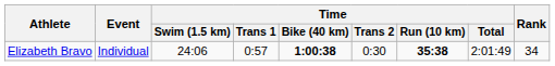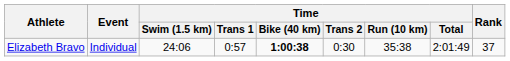 <table class=wikitable style="font-size:90%;text-align:center">
 <tr>
 <th rowspan=2>Athlete</th>
 <th rowspan=2>Event</th>
 <th colspan=6>Time</th>
 <th rowspan=2>Rank</th>
 </tr>
 <tr style="font-size:95%">
 <th>Swim (1.5 km)</th>
 <th>Trans 1</th>
 <th>Bike (40 km)</th>
 <th>Trans 2</th>
 <th>Run (10 km)</th>
 <th>Total</th>
 </tr>
 <tr>
 <td align=left><a href='#'>Elizabeth Bravo</a></td>
 <td align=left><a href='#'>Individual</a></td>
 <td>24:06</td>
 <td>0:57</td>
 <td><strong>1:00:38</strong></td>
 <td>0:30</td>
-<td><strong>35:38</strong></td>
+<td>35:38</td>
 <td>2:01:49</td>
-<td>34</td>
+<td>37</td>
 </tr>
 </table>
